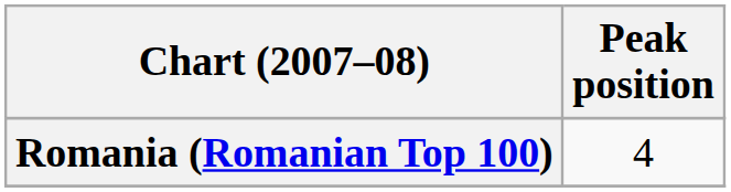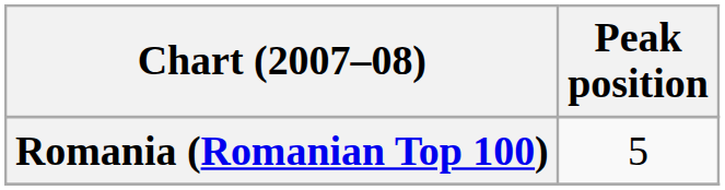 <table class="wikitable plainrowheaders sortable" style="text-align:center">
 <tr>
 <th scope="col">Chart (2007–08)</th>
 <th scope="col">Peak<br>position</th>
 </tr>
 <tr>
 </tr>
 <tr>
 </tr>
 <tr>
 </tr>
 <tr>
 </tr>
 <tr>
 </tr>
 <tr>
 </tr>
 <tr>
 </tr>
 <tr>
 </tr>
 <tr>
 </tr>
 <tr>
 <th scope="row">Romania (<a href='#'>Romanian Top 100</a>)</th>
-<td>4</td>
+<td>5</td>
 </tr>
 <tr>
 </tr>
 <tr>
 </tr>
 <tr>
 </tr>
 <tr>
 </tr>
 <tr>
 </tr>
 </table>
